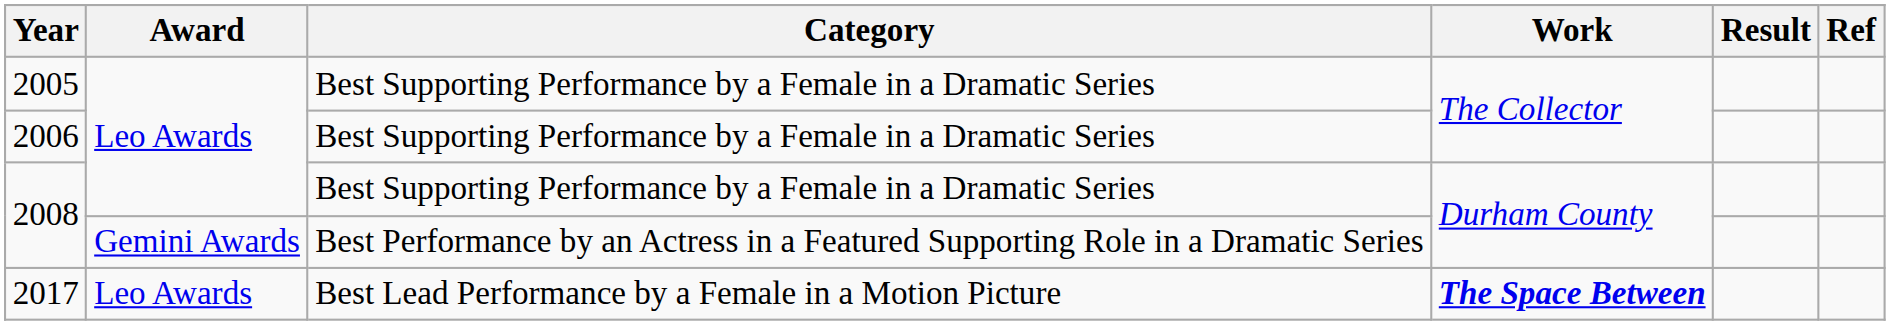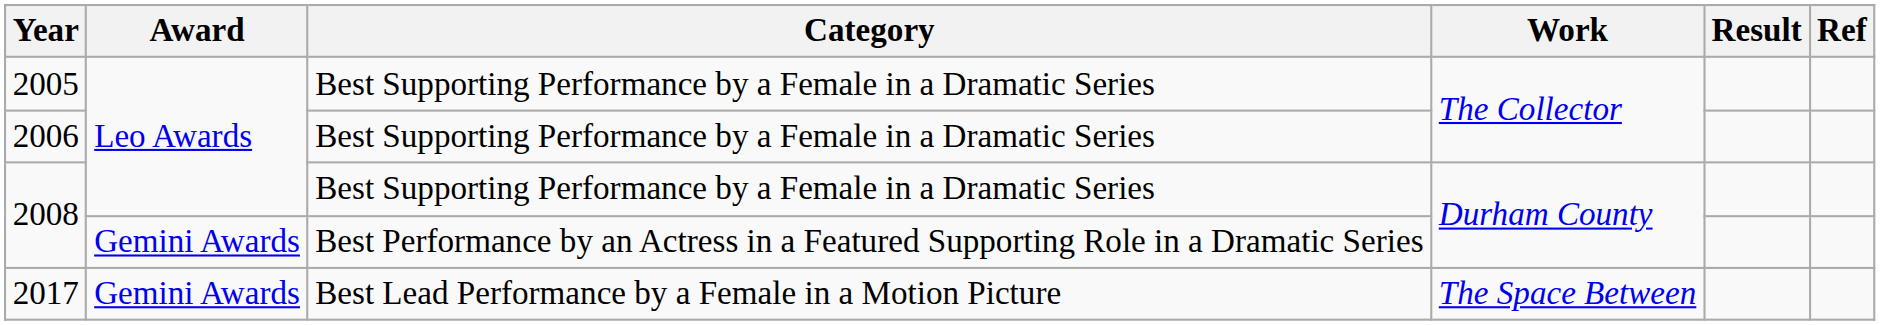 <table class="wikitable">
 <tr>
 <th>Year</th>
 <th>Award</th>
 <th>Category</th>
 <th>Work</th>
 <th>Result</th>
 <th>Ref</th>
 </tr>
 <tr>
 <td>2005</td>
 <td rowspan=3><a href='#'>Leo Awards</a></td>
 <td>Best Supporting Performance by a Female in a Dramatic Series</td>
 <td rowspan=2><em><a href='#'>The Collector</a></em></td>
 <td></td>
 <td></td>
 </tr>
 <tr>
 <td>2006</td>
 <td>Best Supporting Performance by a Female in a Dramatic Series</td>
 <td></td>
 <td></td>
 </tr>
 <tr>
 <td rowspan=2>2008</td>
 <td>Best Supporting Performance by a Female in a Dramatic Series</td>
 <td rowspan=2><em><a href='#'>Durham County</a></em></td>
 <td></td>
 <td></td>
 </tr>
 <tr>
 <td><a href='#'>Gemini Awards</a></td>
 <td>Best Performance by an Actress in a Featured Supporting Role in a Dramatic Series</td>
 <td></td>
 <td></td>
 </tr>
 <tr>
 <td>2017</td>
-<td><a href='#'>Leo Awards</a></td>
+<td><a href='#'>Gemini Awards</a></td>
 <td>Best Lead Performance by a Female in a Motion Picture</td>
-<td><strong><em><a href='#'>The Space Between</a></em></strong></td>
+<td><em><a href='#'>The Space Between</a></em></td>
 <td></td>
 <td></td>
 </tr>
 </table>
